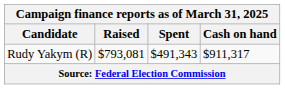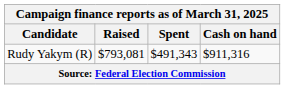 <table class="wikitable sortable">
 <tr>
 <th colspan=4>Campaign finance reports as of March 31, 2025</th>
 </tr>
 <tr style="text-align:center;">
 <th>Candidate</th>
 <th>Raised</th>
 <th>Spent</th>
 <th>Cash on hand</th>
 </tr>
 <tr>
 <td>Rudy Yakym (R)</td>
 <td>$793,081</td>
 <td>$491,343</td>
-<td>$911,317</td>
+<td>$911,316</td>
 </tr>
 <tr>
 <th colspan="4"><small>Source: <a href='#'>Federal Election Commission</a></small></th>
 </tr>
 </table>
